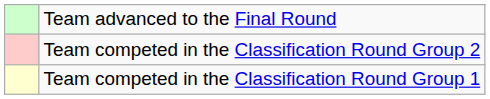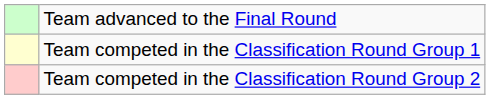 <table class="wikitable">
 <tr>
 <td style="background: #ccffcc; width:22px;"></td>
 <td>Team advanced to the <a href='#'>Final Round</a></td>
 </tr>
 <tr>
+<td style="background: #ffffd0;"></td>
+<td>Team competed in the <a href='#'>Classification Round Group 1</a></td>
+</tr>
+<tr>
 <td style="background: #ffcccc;"></td>
 <td>Team competed in the <a href='#'>Classification Round Group 2</a></td>
 </tr>
-<tr>
-<td style="background: #ffffd0;"></td>
-<td>Team competed in the <a href='#'>Classification Round Group 1</a></td>
-</tr>
 </table>
